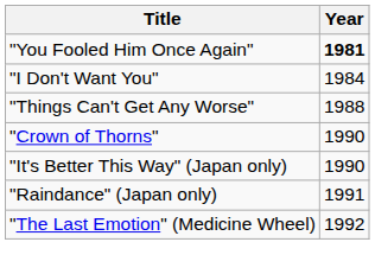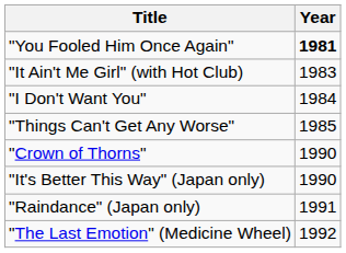 <table class="wikitable">
 <tr>
 <th>Title</th>
 <th>Year</th>
 </tr>
 <tr>
 <td>"You Fooled Him Once Again"</td>
 <td><strong>1981</strong></td>
 </tr>
 <tr>
+<td>"It Ain't Me Girl" (with Hot Club)</td>
+<td>1983</td>
+</tr>
+<tr>
 <td>"I Don't Want You"</td>
 <td>1984</td>
 </tr>
 <tr>
 <td>"Things Can't Get Any Worse"</td>
-<td>1988</td>
+<td>1985</td>
 </tr>
 <tr>
 <td>"<a href='#'>Crown of Thorns</a>"</td>
 <td>1990</td>
 </tr>
 <tr>
 <td>"It's Better This Way" (Japan only)</td>
 <td>1990</td>
 </tr>
 <tr>
 <td>"Raindance" (Japan only)</td>
 <td>1991</td>
 </tr>
 <tr>
 <td>"<a href='#'>The Last Emotion</a>" (Medicine Wheel)</td>
 <td>1992</td>
 </tr>
 </table>
